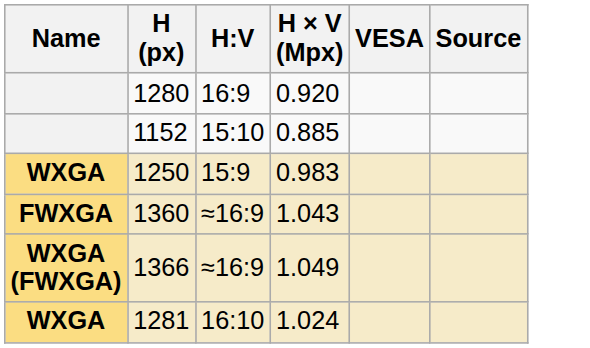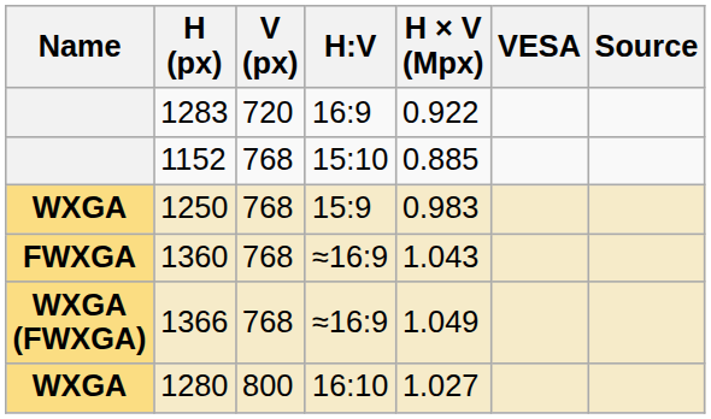 <table class="wikitable floatright sortable">
 <tr>
 <th>Name</th>
 <th>H<br>(px)</th>
+<th>V<br>(px)</th>
 <th data-sort-type="text">H:V<br></th>
 <th>H × V<br>(Mpx)</th>
 <th>VESA</th>
 <th>Source</th>
 </tr>
 <tr>
 <th></th>
-<td>1280</td>
+<td>1283</td>
+<td>720</td>
 <td>16:9</td>
-<td>0.920</td>
+<td>0.922</td>
 <td></td>
 <td></td>
 </tr>
 <tr>
 <th></th>
 <td>1152</td>
+<td>768</td>
 <td>15:10</td>
 <td>0.885</td>
 <td></td>
 <td></td>
 </tr>
 <tr style="background-color:#F6EBC9">
 <th style="background-color:#FBDD82">WXGA</th>
 <td>1250</td>
+<td>768</td>
 <td>15:9</td>
 <td>0.983</td>
 <td></td>
 <td></td>
 </tr>
 <tr style="background-color:#F6EBC9">
 <th style="background-color:#FBDD82">FWXGA</th>
 <td>1360</td>
+<td>768</td>
 <td data-sort-value="16:9">≈16:9</td>
 <td>1.043</td>
 <td></td>
 <td></td>
 </tr>
 <tr style="background-color:#F6EBC9">
 <th style="background-color:#FBDD82">WXGA<br>(FWXGA)</th>
 <td>1366</td>
+<td>768</td>
 <td data-sort-value="16:9">≈16:9</td>
 <td>1.049</td>
 <td></td>
 <td></td>
 </tr>
 <tr style="background-color:#F6EBC9">
 <th style="background-color:#FBDD82">WXGA</th>
-<td>1281</td>
+<td>1280</td>
+<td>800</td>
 <td>16:10</td>
-<td>1.024</td>
+<td>1.027</td>
 <td></td>
 <td></td>
 </tr>
 </table>
